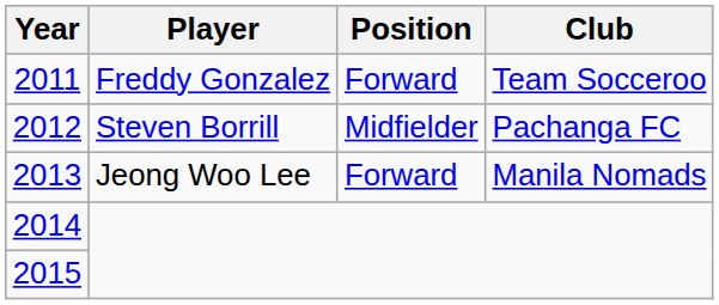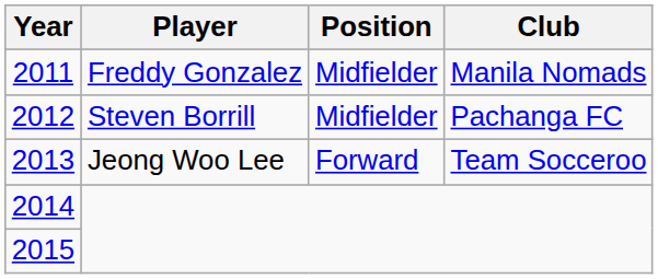 <table class="wikitable">
 <tr>
 <th>Year</th>
 <th>Player</th>
 <th>Position</th>
 <th>Club</th>
 </tr>
 <tr>
 <td align=center><a href='#'>2011</a></td>
 <td> <a href='#'>Freddy Gonzalez</a></td>
-<td><a href='#'>Forward</a></td>
-<td><a href='#'>Team Socceroo</a></td>
+<td><a href='#'>Midfielder</a></td>
+<td><a href='#'>Manila Nomads</a></td>
 </tr>
 <tr>
 <td><a href='#'>2012</a></td>
 <td> <a href='#'>Steven Borrill</a></td>
 <td><a href='#'>Midfielder</a></td>
 <td><a href='#'>Pachanga FC</a></td>
 </tr>
 <tr>
 <td><a href='#'>2013</a></td>
 <td> Jeong Woo Lee</td>
 <td><a href='#'>Forward</a></td>
-<td><a href='#'>Manila Nomads</a></td>
+<td><a href='#'>Team Socceroo</a></td>
 </tr>
 <tr>
 <td><a href='#'>2014</a></td>
 <td colspan="4" rowspan=2></td>
 </tr>
 <tr>
 <td><a href='#'>2015</a></td>
 </tr>
 </table>
